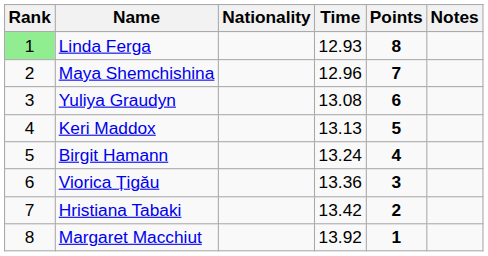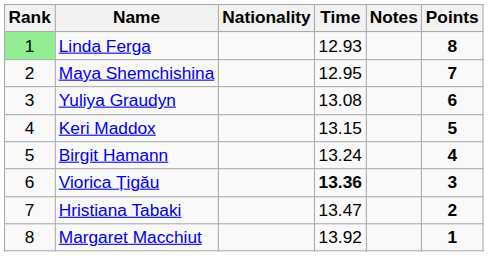 <table class="wikitable sortable" style="text-align:center">
 <tr>
 <th>Rank</th>
 <th>Name</th>
 <th>Nationality</th>
 <th>Time</th>
+<th>Notes</th>
 <th>Points</th>
-<th>Notes</th>
 </tr>
 <tr>
 <td style="background: lightgreen;">1</td>
 <td align=left><a href='#'>Linda Ferga</a></td>
 <td align=left></td>
 <td>12.93</td>
+<td></td>
 <td><strong>8</strong></td>
-<td></td>
 </tr>
 <tr>
 <td>2</td>
 <td align=left><a href='#'>Maya Shemchishina</a></td>
 <td align=left></td>
-<td>12.96</td>
+<td>12.95</td>
+<td></td>
 <td><strong>7</strong></td>
-<td></td>
 </tr>
 <tr>
 <td>3</td>
 <td align=left><a href='#'>Yuliya Graudyn</a></td>
 <td align=left></td>
 <td>13.08</td>
+<td></td>
 <td><strong>6</strong></td>
-<td></td>
 </tr>
 <tr>
 <td>4</td>
 <td align=left><a href='#'>Keri Maddox</a></td>
 <td align=left></td>
-<td>13.13</td>
+<td>13.15</td>
+<td></td>
 <td><strong>5</strong></td>
-<td></td>
 </tr>
 <tr>
 <td>5</td>
 <td align=left><a href='#'>Birgit Hamann</a></td>
 <td align=left></td>
 <td>13.24</td>
+<td></td>
 <td><strong>4</strong></td>
-<td></td>
 </tr>
 <tr>
 <td>6</td>
 <td align=left><a href='#'>Viorica Țigău</a></td>
 <td align=left></td>
-<td>13.36</td>
+<td><strong>13.36</strong></td>
+<td></td>
 <td><strong>3</strong></td>
-<td></td>
 </tr>
 <tr>
 <td>7</td>
 <td align=left><a href='#'>Hristiana Tabaki</a></td>
 <td align=left></td>
-<td>13.42</td>
+<td>13.47</td>
+<td></td>
 <td><strong>2</strong></td>
-<td></td>
 </tr>
 <tr>
 <td>8</td>
 <td align=left><a href='#'>Margaret Macchiut</a></td>
 <td align=left></td>
 <td>13.92</td>
+<td></td>
 <td><strong>1</strong></td>
-<td></td>
 </tr>
 </table>
